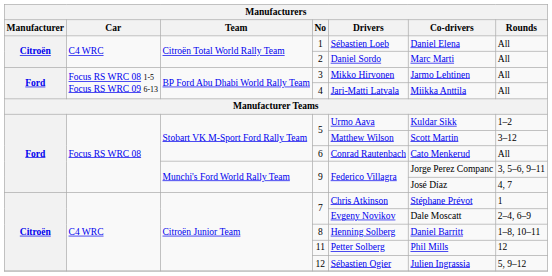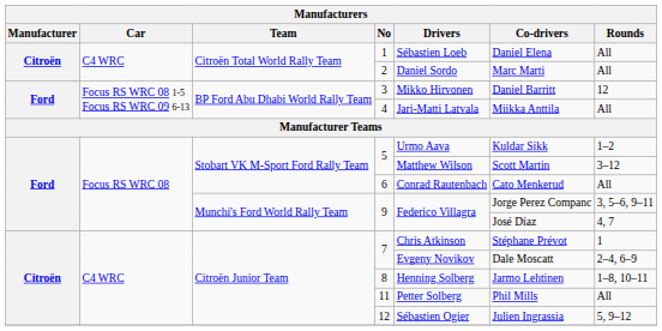 <table class="wikitable" style="font-size: 85%">
 <tr>
 <th colspan=7>Manufacturers</th>
 </tr>
 <tr>
 <th>Manufacturer</th>
 <th>Car</th>
 <th>Team</th>
 <th>No</th>
 <th>Drivers</th>
 <th>Co-drivers</th>
 <th>Rounds</th>
 </tr>
 <tr>
 <th rowspan="2"><a href='#'>Citroën</a></th>
 <td rowspan="2"><a href='#'>C4 WRC</a></td>
 <td rowspan="2"> <a href='#'>Citroën Total World Rally Team</a></td>
 <td align="center">1</td>
 <td> <a href='#'>Sébastien Loeb</a></td>
 <td> <a href='#'>Daniel Elena</a></td>
 <td>All</td>
 </tr>
 <tr>
 <td align="center">2</td>
 <td> <a href='#'>Daniel Sordo</a></td>
 <td> <a href='#'>Marc Marti</a></td>
 <td>All</td>
 </tr>
 <tr>
 <th rowspan="2"><a href='#'>Ford</a></th>
 <td rowspan="2"nowrap><a href='#'>Focus RS WRC 08</a> <small>1-5</small><br><a href='#'>Focus RS WRC 09</a> <small>6-13</small></td>
 <td rowspan="2" nowrap> <a href='#'>BP Ford Abu Dhabi World Rally Team</a></td>
 <td align="center">3</td>
 <td> <a href='#'>Mikko Hirvonen</a></td>
-<td> <a href='#'>Jarmo Lehtinen</a></td>
-<td>All</td>
+<td> <a href='#'>Daniel Barritt</a></td>
+<td>12</td>
 </tr>
 <tr>
 <td align="center">4</td>
 <td> <a href='#'>Jari-Matti Latvala</a></td>
 <td> <a href='#'>Miikka Anttila</a></td>
 <td>All</td>
 </tr>
 <tr>
 <th colspan=8>Manufacturer Teams</th>
 </tr>
 <tr>
 <th rowspan=5><a href='#'>Ford</a></th>
 <td rowspan=5><a href='#'>Focus RS WRC 08</a></td>
 <td rowspan="3"> <a href='#'>Stobart VK M-Sport Ford Rally Team</a></td>
 <td rowspan="2" align="center">5</td>
 <td> <a href='#'>Urmo Aava</a></td>
 <td> <a href='#'>Kuldar Sikk</a></td>
 <td>1–2</td>
 </tr>
 <tr>
 <td> <a href='#'>Matthew Wilson</a></td>
 <td> <a href='#'>Scott Martin</a></td>
 <td>3–12</td>
 </tr>
 <tr>
 <td align="center">6</td>
 <td> <a href='#'>Conrad Rautenbach</a></td>
 <td> <a href='#'>Cato Menkerud</a></td>
 <td>All</td>
 </tr>
 <tr>
 <td rowspan="2"> <a href='#'>Munchi's Ford World Rally Team</a></td>
 <td rowspan="2" align="center">9</td>
 <td rowspan="2"> <a href='#'>Federico Villagra</a></td>
 <td nowrap> Jorge Perez Companc</td>
 <td nowrap>3, 5–6, 9–11</td>
 </tr>
 <tr>
 <td> José Díaz</td>
 <td>4, 7</td>
 </tr>
 <tr>
 <th rowspan="5"><a href='#'>Citroën</a></th>
 <td rowspan="5"><a href='#'>C4 WRC</a></td>
 <td rowspan="5"> <a href='#'>Citroën Junior Team</a></td>
 <td rowspan="2" align="center">7</td>
 <td> <a href='#'>Chris Atkinson</a></td>
 <td> <a href='#'>Stéphane Prévot</a></td>
 <td>1</td>
 </tr>
 <tr>
 <td> <a href='#'>Evgeny Novikov</a></td>
 <td> Dale Moscatt</td>
 <td>2–4, 6–9</td>
 </tr>
 <tr>
 <td align="center">8</td>
 <td> <a href='#'>Henning Solberg</a></td>
-<td> <a href='#'>Daniel Barritt</a></td>
+<td> <a href='#'>Jarmo Lehtinen</a></td>
 <td>1–8, 10–11</td>
 </tr>
 <tr>
 <td align="center">11</td>
 <td> <a href='#'>Petter Solberg</a></td>
 <td> <a href='#'>Phil Mills</a></td>
-<td>12</td>
+<td>All</td>
 </tr>
 <tr>
 <td align="center">12</td>
 <td> <a href='#'>Sébastien Ogier</a></td>
 <td> <a href='#'>Julien Ingrassia</a></td>
 <td>5, 9–12</td>
 </tr>
 <tr>
 </tr>
 </table>
